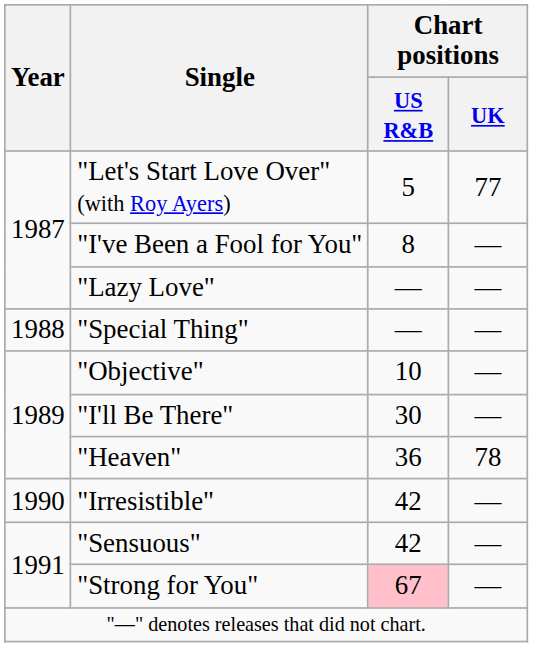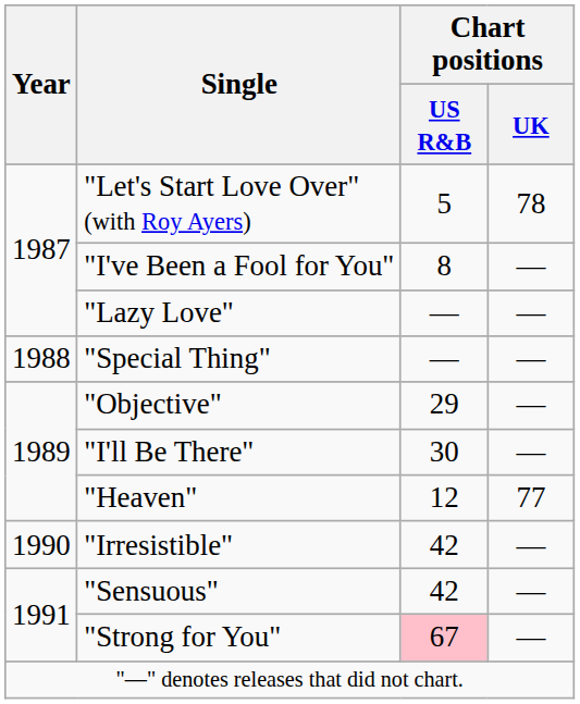 <table class="wikitable" style="text-align:center;">
 <tr>
 <th rowspan="2">Year</th>
 <th rowspan="2">Single</th>
 <th colspan="2">Chart positions</th>
 </tr>
 <tr>
 <th style="width:40px;"><small><a href='#'>US R&B</a></small><br></th>
 <th style="width:40px;"><small><a href='#'>UK</a></small><br></th>
 </tr>
 <tr>
 <td rowspan="3">1987</td>
 <td style="text-align:left;">"Let's Start Love Over" <br><small>(with <a href='#'>Roy Ayers</a>)</small></td>
 <td>5</td>
-<td>77</td>
+<td>78</td>
 </tr>
 <tr>
 <td style="text-align:left;">"I've Been a Fool for You"</td>
 <td>8</td>
 <td>—</td>
 </tr>
 <tr>
 <td style="text-align:left;">"Lazy Love"</td>
 <td>—</td>
 <td>—</td>
 </tr>
 <tr>
 <td>1988</td>
 <td style="text-align:left;">"Special Thing"</td>
 <td>—</td>
 <td>—</td>
 </tr>
 <tr>
 <td rowspan="3">1989</td>
 <td style="text-align:left;">"Objective"</td>
-<td>10</td>
+<td>29</td>
 <td>—</td>
 </tr>
 <tr>
 <td style="text-align:left;">"I'll Be There"</td>
 <td>30</td>
 <td>—</td>
 </tr>
 <tr>
 <td style="text-align:left;">"Heaven"</td>
-<td>36</td>
-<td>78</td>
+<td>12</td>
+<td>77</td>
 </tr>
 <tr>
 <td>1990</td>
 <td style="text-align:left;">"Irresistible"</td>
 <td>42</td>
 <td>—</td>
 </tr>
 <tr>
 <td rowspan="2">1991</td>
 <td style="text-align:left;">"Sensuous"</td>
 <td>42</td>
 <td>—</td>
 </tr>
 <tr>
 <td style="text-align:left;">"Strong for You"</td>
 <td style="background: pink;">67</td>
 <td>—</td>
 </tr>
 <tr>
 <td colspan="6" style="text-align:center; font-size:9pt;">"—" denotes releases that did not chart.</td>
 </tr>
 </table>
